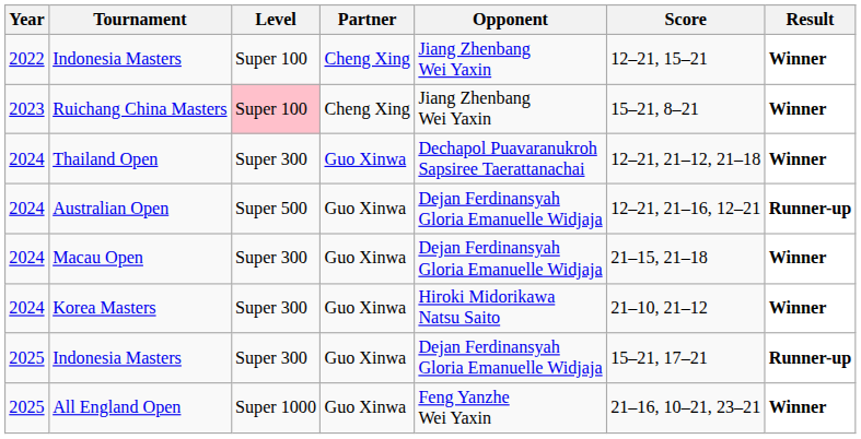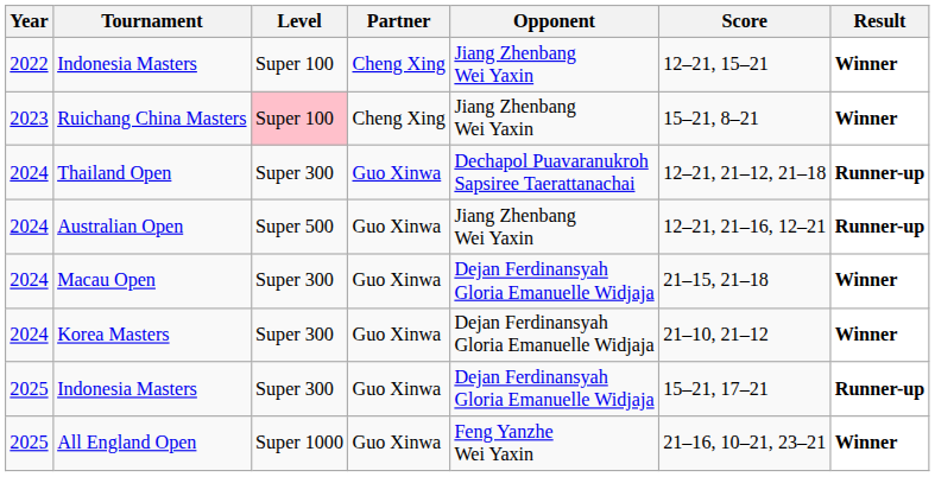 <table class="sortable wikitable" style="font-size: 90%;">
 <tr>
 <th>Year</th>
 <th>Tournament</th>
 <th>Level</th>
 <th>Partner</th>
 <th>Opponent</th>
 <th>Score</th>
 <th>Result</th>
 </tr>
 <tr>
 <td align="center"><a href='#'>2022</a></td>
 <td align="left"><a href='#'>Indonesia Masters</a></td>
 <td align="left">Super 100</td>
 <td align="left"> <a href='#'>Cheng Xing</a></td>
 <td align="left"> <a href='#'>Jiang Zhenbang</a><br> <a href='#'>Wei Yaxin</a></td>
 <td align="left">12–21, 15–21</td>
 <td style="text-align:left; background:white"> <strong>Winner</strong></td>
 </tr>
 <tr>
 <td align="center"><a href='#'>2023</a></td>
 <td align="left"><a href='#'>Ruichang China Masters</a></td>
 <td align="left" style="background: pink;">Super 100</td>
 <td align="left"> Cheng Xing</td>
 <td align="left"> Jiang Zhenbang<br> Wei Yaxin</td>
 <td align="left">15–21, 8–21</td>
 <td style="text-align:left; background:white"> <strong>Winner</strong></td>
 </tr>
 <tr>
 <td align="center"><a href='#'>2024</a></td>
 <td align="left"><a href='#'>Thailand Open</a></td>
 <td align="left">Super 300</td>
 <td align="left"> <a href='#'>Guo Xinwa</a></td>
 <td align="left"> <a href='#'>Dechapol Puavaranukroh</a><br> <a href='#'>Sapsiree Taerattanachai</a></td>
 <td align="left">12–21, 21–12, 21–18</td>
-<td style="text-align:left; background:white"> <strong>Winner</strong></td>
+<td style="text-align:left; background:white"> <strong>Runner-up</strong></td>
 </tr>
 <tr>
 <td align="center"><a href='#'>2024</a></td>
 <td align="left"><a href='#'>Australian Open</a></td>
 <td align="left">Super 500</td>
 <td align="left"> Guo Xinwa</td>
-<td align="left"> <a href='#'>Dejan Ferdinansyah</a><br> <a href='#'>Gloria Emanuelle Widjaja</a></td>
+<td align="left"> Jiang Zhenbang<br> Wei Yaxin</td>
 <td align="left">12–21, 21–16, 12–21</td>
 <td style="text-align:left; background:white"> <strong>Runner-up</strong></td>
 </tr>
 <tr>
 <td align="center"><a href='#'>2024</a></td>
 <td align="left"><a href='#'>Macau Open</a></td>
 <td align="left">Super 300</td>
 <td align="left"> Guo Xinwa</td>
 <td align="left"> <a href='#'>Dejan Ferdinansyah</a><br> <a href='#'>Gloria Emanuelle Widjaja</a></td>
 <td align="left">21–15, 21–18</td>
 <td style="text-align:left; background:white"> <strong>Winner</strong></td>
 </tr>
 <tr>
 <td align="center"><a href='#'>2024</a></td>
 <td align="left"><a href='#'>Korea Masters</a></td>
 <td align="left">Super 300</td>
 <td align="left"> Guo Xinwa</td>
-<td align="left"> <a href='#'>Hiroki Midorikawa</a><br> <a href='#'>Natsu Saito</a></td>
+<td align="left"> Dejan Ferdinansyah<br> Gloria Emanuelle Widjaja</td>
 <td align="left">21–10, 21–12</td>
 <td style="text-align:left; background:white"> <strong>Winner</strong></td>
 </tr>
 <tr>
 <td align="center"><a href='#'>2025</a></td>
 <td align="left"><a href='#'>Indonesia Masters</a></td>
 <td align="left">Super 300</td>
 <td align="left"> Guo Xinwa</td>
 <td align="left"> <a href='#'>Dejan Ferdinansyah</a><br> <a href='#'>Gloria Emanuelle Widjaja</a></td>
 <td align="left">15–21, 17–21</td>
 <td style="text-align:left; background: white"> <strong>Runner-up</strong></td>
 </tr>
 <tr>
 <td align="center"><a href='#'>2025</a></td>
 <td align="left"><a href='#'>All England Open</a></td>
 <td align="left">Super 1000</td>
 <td align="left"> Guo Xinwa</td>
 <td align="left"> <a href='#'>Feng Yanzhe</a><br> Wei Yaxin</td>
 <td align="left">21–16, 10–21, 23–21</td>
 <td style="text-align:left; background: white"> <strong>Winner</strong></td>
 </tr>
 </table>
